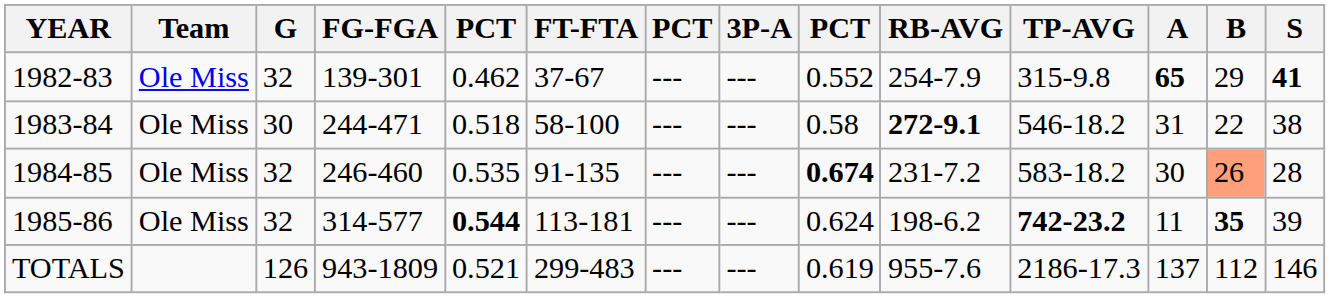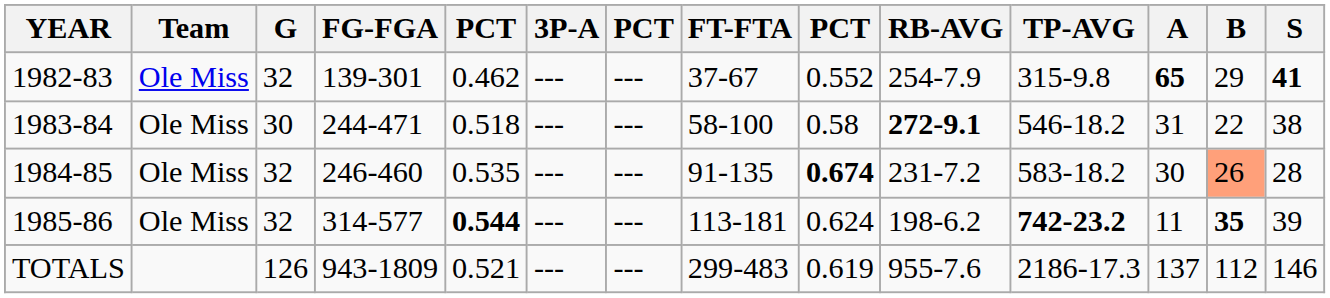 <table class="wikitable">
 <tr>
 <th>YEAR</th>
 <th>Team</th>
 <th>G</th>
 <th>FG-FGA</th>
 <th>PCT</th>
+<th>3P-A</th>
+<th>PCT</th>
 <th>FT-FTA</th>
-<th>PCT</th>
-<th>3P-A</th>
 <th>PCT</th>
 <th>RB-AVG</th>
 <th>TP-AVG</th>
 <th>A</th>
 <th>B</th>
 <th>S</th>
 </tr>
 <tr>
 <td>1982-83</td>
 <td><a href='#'>Ole Miss</a></td>
 <td>32</td>
 <td>139-301</td>
 <td>0.462</td>
-<td>37-67</td>
 <td>---</td>
 <td>---</td>
+<td>37-67</td>
 <td>0.552</td>
 <td>254-7.9</td>
 <td>315-9.8</td>
 <td><strong>65</strong></td>
 <td>29</td>
 <td><strong>41</strong></td>
 </tr>
 <tr>
 <td>1983-84</td>
 <td>Ole Miss</td>
 <td>30</td>
 <td>244-471</td>
 <td>0.518</td>
-<td>58-100</td>
 <td>---</td>
 <td>---</td>
+<td>58-100</td>
 <td>0.58</td>
 <td><strong>272-9.1</strong></td>
 <td>546-18.2</td>
 <td>31</td>
 <td>22</td>
 <td>38</td>
 </tr>
 <tr>
 <td>1984-85</td>
 <td>Ole Miss</td>
 <td>32</td>
 <td>246-460</td>
 <td>0.535</td>
-<td>91-135</td>
 <td>---</td>
 <td>---</td>
+<td>91-135</td>
 <td><strong>0.674</strong></td>
 <td>231-7.2</td>
 <td>583-18.2</td>
 <td>30</td>
 <td style="background: lightsalmon;">26</td>
 <td>28</td>
 </tr>
 <tr>
 <td>1985-86</td>
 <td>Ole Miss</td>
 <td>32</td>
 <td>314-577</td>
 <td><strong>0.544</strong></td>
-<td>113-181</td>
 <td>---</td>
 <td>---</td>
+<td>113-181</td>
 <td>0.624</td>
 <td>198-6.2</td>
 <td><strong>742-23.2</strong></td>
 <td>11</td>
 <td><strong>35</strong></td>
 <td>39</td>
 </tr>
 <tr>
 <td>TOTALS</td>
 <td></td>
 <td>126</td>
 <td>943-1809</td>
 <td>0.521</td>
-<td>299-483</td>
 <td>---</td>
 <td>---</td>
+<td>299-483</td>
 <td>0.619</td>
 <td>955-7.6</td>
 <td>2186-17.3</td>
 <td>137</td>
 <td>112</td>
 <td>146</td>
 </tr>
 </table>
